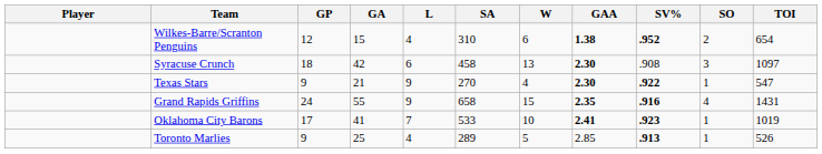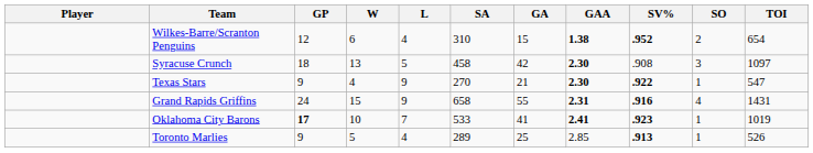 <table class="wikitable sortable">
 <tr>
 <th style="width:12em">Player</th>
 <th style="width:12em">Team</th>
 <th style="width:4em">GP</th>
-<th style="width:4em">GA</th>
+<th style="width:4em">W</th>
 <th style="width:4em">L</th>
 <th style="width:5em">SA</th>
-<th style="width:4em">W</th>
+<th style="width:4em">GA</th>
 <th style="width:5em">GAA</th>
 <th style="width:5em">SV%</th>
 <th style="width:4em">SO</th>
 <th style="width:5em">TOI</th>
 </tr>
 <tr>
 <td></td>
 <td><a href='#'>Wilkes-Barre/Scranton Penguins</a></td>
 <td>12</td>
-<td>15</td>
+<td>6</td>
 <td>4</td>
 <td>310</td>
-<td>6</td>
+<td>15</td>
 <td><strong>1.38</strong></td>
 <td><strong>.952</strong></td>
 <td>2</td>
 <td>654</td>
 </tr>
 <tr>
 <td></td>
 <td><a href='#'>Syracuse Crunch</a></td>
 <td>18</td>
+<td>13</td>
+<td>5</td>
+<td>458</td>
 <td>42</td>
-<td>6</td>
-<td>458</td>
-<td>13</td>
 <td><strong>2.30</strong></td>
 <td>.908</td>
 <td>3</td>
 <td>1097</td>
 </tr>
 <tr>
 <td></td>
 <td><a href='#'>Texas Stars</a></td>
 <td>9</td>
-<td>21</td>
+<td>4</td>
 <td>9</td>
 <td>270</td>
-<td>4</td>
+<td>21</td>
 <td><strong>2.30</strong></td>
 <td><strong>.922</strong></td>
 <td>1</td>
 <td>547</td>
 </tr>
 <tr>
 <td></td>
 <td><a href='#'>Grand Rapids Griffins</a></td>
 <td>24</td>
-<td>55</td>
+<td>15</td>
 <td>9</td>
 <td>658</td>
-<td>15</td>
-<td><strong>2.35</strong></td>
+<td>55</td>
+<td><strong>2.31</strong></td>
 <td><strong>.916</strong></td>
 <td>4</td>
 <td>1431</td>
 </tr>
 <tr>
 <td></td>
 <td><a href='#'>Oklahoma City Barons</a></td>
-<td>17</td>
-<td>41</td>
+<td><strong>17</strong></td>
+<td>10</td>
 <td>7</td>
 <td>533</td>
-<td>10</td>
+<td>41</td>
 <td><strong>2.41</strong></td>
 <td><strong>.923</strong></td>
 <td>1</td>
 <td>1019</td>
 </tr>
 <tr>
 <td></td>
 <td><a href='#'>Toronto Marlies</a></td>
 <td>9</td>
-<td>25</td>
+<td>5</td>
 <td>4</td>
 <td>289</td>
-<td>5</td>
+<td>25</td>
 <td>2.85</td>
 <td><strong>.913</strong></td>
 <td>1</td>
 <td>526</td>
 </tr>
 </table>
